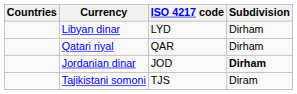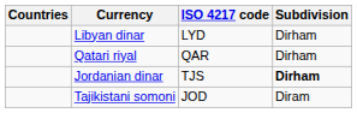 <table class="wikitable sortable">
 <tr>
 <th>Countries</th>
 <th>Currency</th>
 <th><a href='#'>ISO 4217</a> code</th>
 <th>Subdivision</th>
 </tr>
 <tr>
 <td></td>
 <td><a href='#'>Libyan dinar</a></td>
 <td>LYD</td>
 <td>Dirham</td>
 </tr>
 <tr>
 <td></td>
 <td><a href='#'>Qatari riyal</a></td>
 <td>QAR</td>
 <td>Dirham</td>
 </tr>
 <tr>
 <td></td>
 <td><a href='#'>Jordanian dinar</a></td>
-<td>JOD</td>
+<td>TJS</td>
 <td><strong>Dirham</strong></td>
 </tr>
 <tr>
 <td></td>
 <td><a href='#'>Tajikistani somoni</a></td>
-<td>TJS</td>
+<td>JOD</td>
 <td>Diram</td>
 </tr>
 </table>
